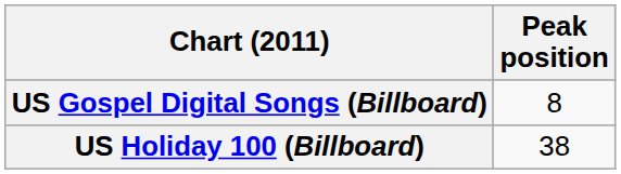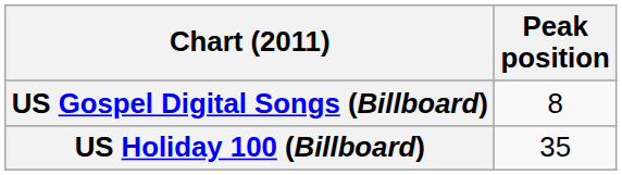 <table class="wikitable plainrowheaders sortable" style="text-align:center;">
 <tr>
 <th scope="col">Chart (2011)</th>
 <th scope="col">Peak<br>position</th>
 </tr>
 <tr>
 <th scope="row">US <a href='#'>Gospel Digital Songs</a> (<em>Billboard</em>)</th>
 <td style="text-align:center;">8</td>
 </tr>
 <tr>
 <th scope="row">US <a href='#'>Holiday 100</a> (<em>Billboard</em>)</th>
-<td style="text-align:center;">38</td>
+<td style="text-align:center;">35</td>
 </tr>
 </table>
